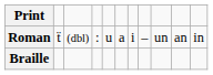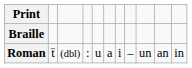 <table class="wikitable" style="text-align:center">
 <tr>
 <th>Print</th>
 <td><span></span></td>
 <td title="Shaddah (double letter)"><span></span></td>
 <td title="Maddah (long vowel)"><span></span></td>
 <td title="Dammah"><span></span></td>
 <td title="Fatḥah"><span></span></td>
 <td title="Kasrah"><span></span></td>
 <td title="Sukun"><span></span></td>
 <td title="Dammah Tanwin"><span></span></td>
 <td title="Fatḥah Tanwin"><span></span></td>
 <td title="Kasrah Tanwin"><span></span></td>
 </tr>
 <tr>
+<th>Braille</th>
+<td></td>
+<td></td>
+<td></td>
+<td></td>
+<td></td>
+<td></td>
+<td></td>
+<td></td>
+<td></td>
+<td></td>
+</tr>
+<tr>
 <th>Roman</th>
 <td>ẗ</td>
 <td><small>(dbl)</small></td>
 <td>:</td>
 <td>u</td>
 <td>a</td>
 <td>i</td>
 <td>–</td>
 <td>un</td>
 <td>an</td>
 <td>in</td>
 </tr>
-<tr>
-<th>Braille</th>
-<td></td>
-<td></td>
-<td></td>
-<td></td>
-<td></td>
-<td></td>
-<td></td>
-<td></td>
-<td></td>
-<td></td>
-</tr>
 </table>
